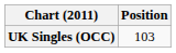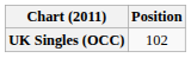 <table class="wikitable plainrowheaders" style="text-align:center">
 <tr>
 <th scope="col">Chart (2011)</th>
 <th scope="col">Position</th>
 </tr>
 <tr>
 <th scope="row">UK Singles (OCC)</th>
-<td>103</td>
+<td>102</td>
 </tr>
 </table>
